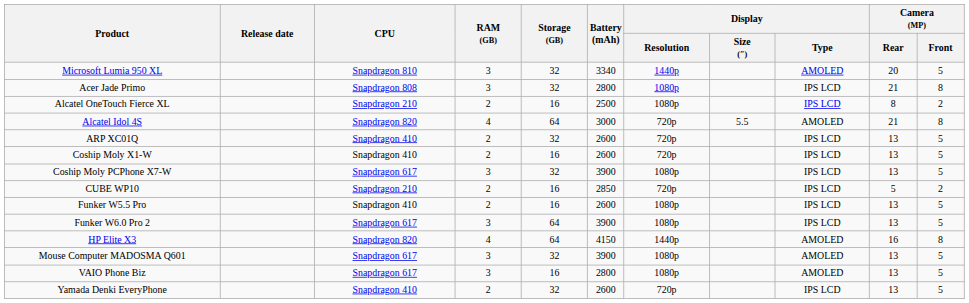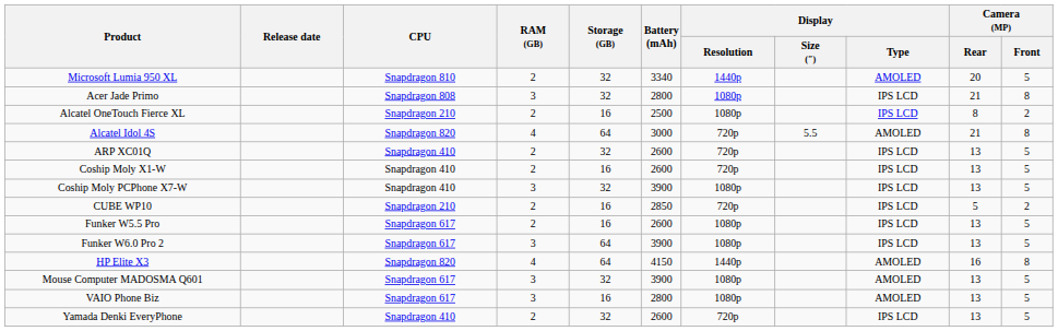 <table class="wikitable sortable" style="font-size: small; text-align: center; width: 100%;">
 <tr>
 <th width="23%" rowspan="2">Product</th>
 <th width="10%" rowspan="2">Release date</th>
 <th width="15%" rowspan="2">CPU</th>
 <th width="7%" rowspan="2">RAM<br><small>(GB)</small></th>
 <th width="7%" rowspan="2">Storage<br><small>(GB)</small></th>
 <th rowspan="2">Battery (mAh)</th>
 <th colspan="3">Display</th>
 <th colspan="2">Camera<br><small>(MP)</small></th>
 </tr>
 <tr>
 <th width="9%">Resolution</th>
 <th width="7%">Size<br><small>(″)</small></th>
 <th width="10%">Type</th>
 <th width="5%">Rear</th>
 <th width="5%">Front</th>
 </tr>
 <tr>
 <td><a href='#'>Microsoft Lumia 950 XL</a></td>
 <td></td>
 <td><a href='#'>Snapdragon 810</a></td>
-<td>3</td>
+<td>2</td>
 <td>32</td>
 <td>3340</td>
 <td><a href='#'>1440p</a></td>
 <td></td>
 <td><a href='#'>AMOLED</a></td>
 <td>20</td>
 <td>5</td>
 </tr>
 <tr>
 <td>Acer Jade Primo</td>
 <td></td>
 <td><a href='#'>Snapdragon 808</a></td>
 <td>3</td>
 <td>32</td>
 <td>2800</td>
 <td><a href='#'>1080p</a></td>
 <td></td>
 <td>IPS LCD</td>
 <td>21</td>
 <td>8</td>
 </tr>
 <tr>
 <td>Alcatel OneTouch Fierce XL</td>
 <td></td>
 <td><a href='#'>Snapdragon 210</a></td>
 <td>2</td>
 <td>16</td>
 <td>2500</td>
 <td>1080p</td>
 <td></td>
 <td><a href='#'>IPS LCD</a></td>
 <td>8</td>
 <td>2</td>
 </tr>
 <tr>
 <td><a href='#'>Alcatel Idol 4S</a></td>
 <td></td>
 <td><a href='#'>Snapdragon 820</a></td>
 <td>4</td>
 <td>64</td>
 <td>3000</td>
 <td>720p</td>
 <td>5.5</td>
 <td>AMOLED</td>
 <td>21</td>
 <td>8</td>
 </tr>
 <tr>
 <td>ARP XC01Q</td>
 <td></td>
 <td><a href='#'>Snapdragon 410</a></td>
 <td>2</td>
 <td>32</td>
 <td>2600</td>
 <td>720p</td>
 <td></td>
 <td>IPS LCD</td>
 <td>13</td>
 <td>5</td>
 </tr>
 <tr>
 <td>Coship Moly X1-W</td>
 <td></td>
 <td>Snapdragon 410</td>
 <td>2</td>
 <td>16</td>
 <td>2600</td>
 <td>720p</td>
 <td></td>
 <td>IPS LCD</td>
 <td>13</td>
 <td>5</td>
 </tr>
 <tr>
 <td>Coship Moly PCPhone X7-W</td>
 <td></td>
-<td><a href='#'>Snapdragon 617</a></td>
+<td>Snapdragon 410</td>
 <td>3</td>
 <td>32</td>
 <td>3900</td>
 <td>1080p</td>
 <td></td>
 <td>IPS LCD</td>
 <td>13</td>
 <td>5</td>
 </tr>
 <tr>
 <td>CUBE WP10</td>
 <td></td>
 <td><a href='#'>Snapdragon 210</a></td>
 <td>2</td>
 <td>16</td>
 <td>2850</td>
 <td>720p</td>
 <td></td>
 <td>IPS LCD</td>
 <td>5</td>
 <td>2</td>
 </tr>
 <tr>
 <td>Funker W5.5 Pro</td>
 <td></td>
-<td>Snapdragon 410</td>
+<td><a href='#'>Snapdragon 617</a></td>
 <td>2</td>
 <td>16</td>
 <td>2600</td>
 <td>1080p</td>
 <td></td>
 <td>IPS LCD</td>
 <td>13</td>
 <td>5</td>
 </tr>
 <tr>
 <td>Funker W6.0 Pro 2</td>
 <td></td>
 <td><a href='#'>Snapdragon 617</a></td>
 <td>3</td>
 <td>64</td>
 <td>3900</td>
 <td>1080p</td>
 <td></td>
 <td>IPS LCD</td>
 <td>13</td>
 <td>5</td>
 </tr>
 <tr>
 <td><a href='#'>HP Elite X3</a></td>
 <td></td>
 <td><a href='#'>Snapdragon 820</a></td>
 <td>4</td>
 <td>64</td>
 <td>4150</td>
 <td>1440p</td>
 <td></td>
 <td>AMOLED</td>
 <td>16</td>
 <td>8</td>
 </tr>
 <tr>
 <td>Mouse Computer MADOSMA Q601</td>
 <td></td>
 <td><a href='#'>Snapdragon 617</a></td>
 <td>3</td>
 <td>32</td>
 <td>3900</td>
 <td>1080p</td>
 <td></td>
 <td>AMOLED</td>
 <td>13</td>
 <td>5</td>
 </tr>
 <tr>
 <td>VAIO Phone Biz</td>
 <td></td>
 <td><a href='#'>Snapdragon 617</a></td>
 <td>3</td>
 <td>16</td>
 <td>2800</td>
 <td>1080p</td>
 <td></td>
 <td>AMOLED</td>
 <td>13</td>
 <td>5</td>
 </tr>
 <tr>
 <td>Yamada Denki EveryPhone</td>
 <td></td>
 <td><a href='#'>Snapdragon 410</a></td>
 <td>2</td>
 <td>32</td>
 <td>2600</td>
 <td>720p</td>
 <td></td>
 <td>IPS LCD</td>
 <td>13</td>
 <td>5</td>
 </tr>
 </table>
